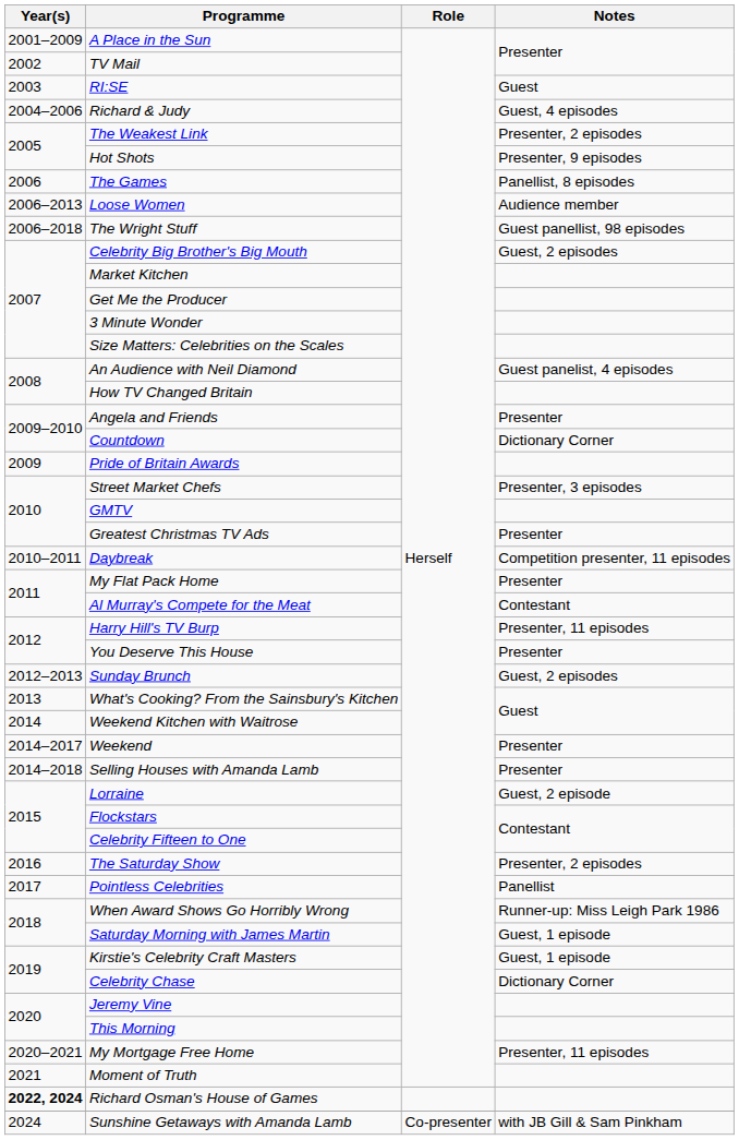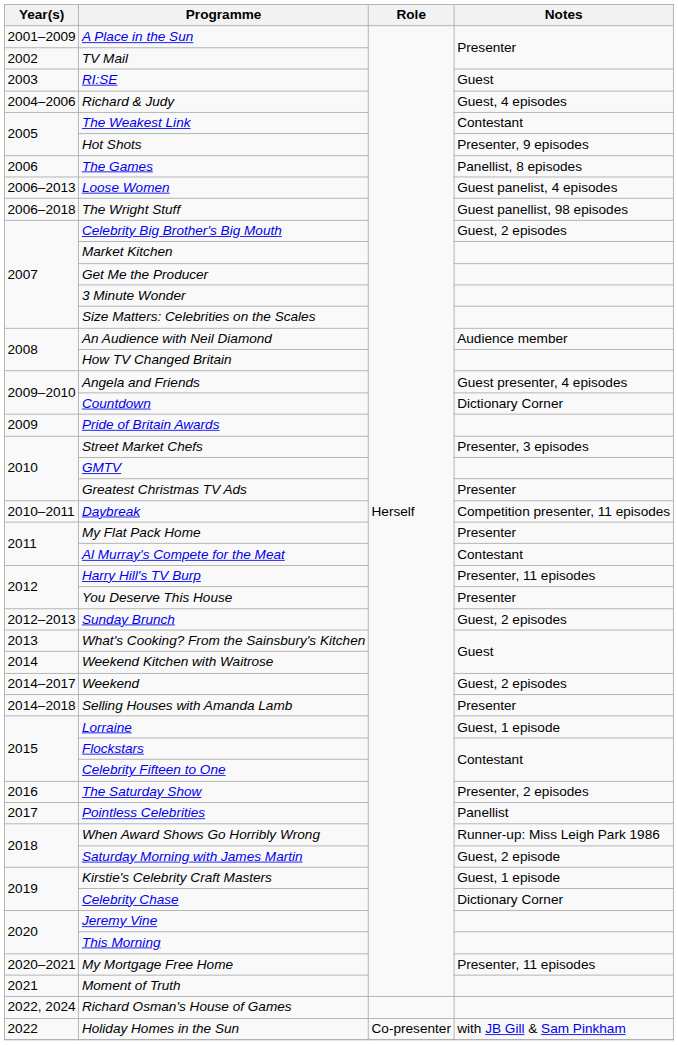 <table class="wikitable">
 <tr>
 <th>Year(s)</th>
 <th>Programme</th>
 <th>Role</th>
 <th>Notes</th>
 </tr>
 <tr>
 <td>2001–2009</td>
 <td><em><a href='#'>A Place in the Sun</a></em></td>
 <td rowspan="45">Herself</td>
 <td rowspan="2">Presenter</td>
 </tr>
 <tr>
 <td>2002</td>
 <td><em>TV Mail</em></td>
 </tr>
 <tr>
 <td>2003</td>
 <td><em><a href='#'>RI:SE</a></em></td>
 <td>Guest</td>
 </tr>
 <tr>
 <td>2004–2006</td>
 <td><em>Richard & Judy</em></td>
 <td>Guest, 4 episodes</td>
 </tr>
 <tr>
 <td rowspan="2">2005</td>
 <td><em><a href='#'>The Weakest Link</a></em></td>
-<td>Presenter, 2 episodes</td>
+<td>Contestant</td>
 </tr>
 <tr>
 <td><em>Hot Shots</em></td>
 <td>Presenter, 9 episodes</td>
 </tr>
 <tr>
 <td>2006</td>
 <td><em><a href='#'>The Games</a></em></td>
 <td>Panellist, 8 episodes</td>
 </tr>
 <tr>
 <td>2006–2013</td>
 <td><em><a href='#'>Loose Women</a></em></td>
-<td>Audience member</td>
+<td>Guest panelist, 4 episodes</td>
 </tr>
 <tr>
 <td>2006–2018</td>
 <td><em>The Wright Stuff</em></td>
 <td>Guest panellist, 98 episodes</td>
 </tr>
 <tr>
 <td rowspan="5">2007</td>
 <td><em><a href='#'>Celebrity Big Brother's Big Mouth</a></em></td>
 <td>Guest, 2 episodes</td>
 </tr>
 <tr>
 <td><em>Market Kitchen</em></td>
 <td></td>
 </tr>
 <tr>
 <td><em>Get Me the Producer</em></td>
 <td></td>
 </tr>
 <tr>
 <td><em>3 Minute Wonder</em></td>
 <td></td>
 </tr>
 <tr>
 <td><em>Size Matters: Celebrities on the Scales</em></td>
 <td></td>
 </tr>
 <tr>
 <td rowspan="2">2008</td>
 <td><em>An Audience with Neil Diamond</em></td>
-<td>Guest panelist, 4 episodes</td>
+<td>Audience member</td>
 </tr>
 <tr>
 <td><em>How TV Changed Britain</em></td>
 <td></td>
 </tr>
 <tr>
 <td rowspan="2">2009–2010</td>
 <td><em>Angela and Friends</em></td>
-<td>Presenter</td>
+<td>Guest presenter, 4 episodes</td>
 </tr>
 <tr>
 <td><em><a href='#'>Countdown</a></em></td>
 <td>Dictionary Corner</td>
 </tr>
 <tr>
 <td>2009</td>
 <td><em><a href='#'>Pride of Britain Awards</a></em></td>
 <td></td>
 </tr>
 <tr>
 <td rowspan="3">2010</td>
 <td><em>Street Market Chefs</em></td>
 <td>Presenter, 3 episodes</td>
 </tr>
 <tr>
 <td><em><a href='#'>GMTV</a></em></td>
 <td></td>
 </tr>
 <tr>
 <td><em>Greatest Christmas TV Ads</em></td>
 <td>Presenter</td>
 </tr>
 <tr>
 <td>2010–2011</td>
 <td><em><a href='#'>Daybreak</a></em></td>
 <td>Competition presenter, 11 episodes</td>
 </tr>
 <tr>
 <td rowspan="2">2011</td>
 <td><em>My Flat Pack Home</em></td>
 <td>Presenter</td>
 </tr>
 <tr>
 <td><em><a href='#'>Al Murray's Compete for the Meat</a></em></td>
 <td>Contestant</td>
 </tr>
 <tr>
 <td rowspan="2">2012</td>
 <td><em><a href='#'>Harry Hill's TV Burp</a></em></td>
 <td>Presenter, 11 episodes</td>
 </tr>
 <tr>
 <td><em>You Deserve This House</em></td>
 <td>Presenter</td>
 </tr>
 <tr>
 <td>2012–2013</td>
 <td><em><a href='#'>Sunday Brunch</a></em></td>
 <td>Guest, 2 episodes</td>
 </tr>
 <tr>
 <td>2013</td>
 <td><em>What's Cooking? From the Sainsbury's Kitchen</em></td>
 <td rowspan="2">Guest</td>
 </tr>
 <tr>
 <td>2014</td>
 <td><em>Weekend Kitchen with Waitrose</em></td>
 </tr>
 <tr>
 <td>2014–2017</td>
 <td><em>Weekend</em></td>
-<td>Presenter</td>
+<td>Guest, 2 episodes</td>
 </tr>
 <tr>
 <td>2014–2018</td>
 <td><em>Selling Houses with Amanda Lamb</em></td>
 <td>Presenter</td>
 </tr>
 <tr>
 <td rowspan="3">2015</td>
 <td><em><a href='#'>Lorraine</a></em></td>
-<td>Guest, 2 episode</td>
+<td>Guest, 1 episode</td>
 </tr>
 <tr>
 <td><em><a href='#'>Flockstars</a></em></td>
 <td rowspan="2">Contestant</td>
 </tr>
 <tr>
 <td><em><a href='#'>Celebrity Fifteen to One</a></em></td>
 </tr>
 <tr>
 <td>2016</td>
 <td><em><a href='#'>The Saturday Show</a></em></td>
 <td>Presenter, 2 episodes</td>
 </tr>
 <tr>
 <td>2017</td>
 <td><em><a href='#'>Pointless Celebrities</a></em></td>
 <td>Panellist</td>
 </tr>
 <tr>
 <td rowspan="2">2018</td>
 <td><em>When Award Shows Go Horribly Wrong</em></td>
 <td>Runner-up: Miss Leigh Park 1986</td>
 </tr>
 <tr>
 <td><em><a href='#'>Saturday Morning with James Martin</a></em></td>
-<td>Guest, 1 episode</td>
+<td>Guest, 2 episode</td>
 </tr>
 <tr>
 <td rowspan="2">2019</td>
 <td><em>Kirstie's Celebrity Craft Masters</em></td>
 <td>Guest, 1 episode</td>
 </tr>
 <tr>
 <td><em><a href='#'>Celebrity Chase</a></em></td>
 <td>Dictionary Corner</td>
 </tr>
 <tr>
 <td rowspan="2">2020</td>
 <td><em><a href='#'>Jeremy Vine</a></em></td>
 <td></td>
 </tr>
 <tr>
 <td><em><a href='#'>This Morning</a></em></td>
 <td></td>
 </tr>
 <tr>
 <td>2020–2021</td>
 <td><em>My Mortgage Free Home</em></td>
 <td>Presenter, 11 episodes</td>
 </tr>
 <tr>
 <td>2021</td>
 <td><em>Moment of Truth</em></td>
 <td></td>
 </tr>
 <tr>
-<td><strong>2022, 2024</strong></td>
+<td>2022, 2024</td>
 <td><em>Richard Osman's House of Games</em></td>
 <td></td>
 <td></td>
 </tr>
 <tr>
+<td>2022</td>
+<td><em>Holiday Homes in the Sun</em></td>
+<td>Co-presenter</td>
+<td>with <a href='#'>JB Gill</a> & <a href='#'>Sam Pinkham</a></td>
 </tr>
 <tr>
-<td>2024</td>
-<td><em>Sunshine Getaways with Amanda Lamb</em></td>
-<td>Co-presenter</td>
-<td>with JB Gill & Sam Pinkham</td>
 </tr>
 </table>
